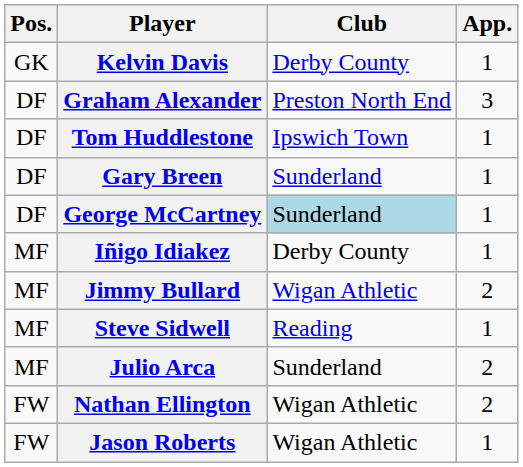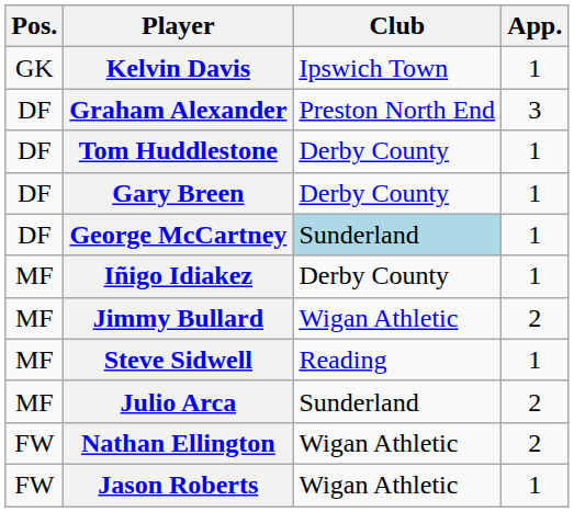 <table class="wikitable plainrowheaders" style="text-align: left">
 <tr>
 <th scope=col>Pos.</th>
 <th scope=col>Player</th>
 <th scope=col>Club</th>
 <th scope=col>App.</th>
 </tr>
 <tr>
 <td style=text-align:center>GK</td>
 <th scope=row><a href='#'>Kelvin Davis</a></th>
-<td><a href='#'>Derby County</a></td>
+<td><a href='#'>Ipswich Town</a></td>
 <td style=text-align:center>1</td>
 </tr>
 <tr>
 <td style=text-align:center>DF</td>
 <th scope=row><a href='#'>Graham Alexander</a> </th>
 <td><a href='#'>Preston North End</a></td>
 <td style=text-align:center>3</td>
 </tr>
 <tr>
 <td style=text-align:center>DF</td>
 <th scope=row><a href='#'>Tom Huddlestone</a></th>
-<td><a href='#'>Ipswich Town</a></td>
+<td><a href='#'>Derby County</a></td>
 <td style=text-align:center>1</td>
 </tr>
 <tr>
 <td style=text-align:center>DF</td>
 <th scope=row><a href='#'>Gary Breen</a></th>
-<td><a href='#'>Sunderland</a></td>
+<td><a href='#'>Derby County</a></td>
 <td style=text-align:center>1</td>
 </tr>
 <tr>
 <td style=text-align:center>DF</td>
 <th scope=row><a href='#'>George McCartney</a></th>
 <td style="background: lightblue;">Sunderland</td>
 <td style=text-align:center>1</td>
 </tr>
 <tr>
 <td style=text-align:center>MF</td>
 <th scope=row><a href='#'>Iñigo Idiakez</a></th>
 <td>Derby County</td>
 <td style=text-align:center>1</td>
 </tr>
 <tr>
 <td style=text-align:center>MF</td>
 <th scope=row><a href='#'>Jimmy Bullard</a></th>
 <td><a href='#'>Wigan Athletic</a></td>
 <td style=text-align:center>2</td>
 </tr>
 <tr>
 <td style=text-align:center>MF</td>
 <th scope=row><a href='#'>Steve Sidwell</a></th>
 <td><a href='#'>Reading</a></td>
 <td style=text-align:center>1</td>
 </tr>
 <tr>
 <td style=text-align:center>MF</td>
 <th scope=row><a href='#'>Julio Arca</a> </th>
 <td>Sunderland</td>
 <td style=text-align:center>2</td>
 </tr>
 <tr>
 <td style=text-align:center>FW</td>
 <th scope=row><a href='#'>Nathan Ellington</a></th>
 <td>Wigan Athletic</td>
 <td style=text-align:center>2</td>
 </tr>
 <tr>
 <td style=text-align:center>FW</td>
 <th scope=row><a href='#'>Jason Roberts</a></th>
 <td>Wigan Athletic</td>
 <td style=text-align:center>1</td>
 </tr>
 </table>
